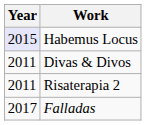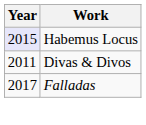 <table class="wikitable">
 <tr>
 <th>Year</th>
 <th>Work</th>
 </tr>
 <tr>
 <td style="background: lavender;">2015</td>
 <td>Habemus Locus</td>
 </tr>
 <tr>
 <td>2011</td>
 <td>Divas & Divos</td>
 </tr>
 <tr>
-<td>2011</td>
-<td>Risaterapia 2</td>
-</tr>
-<tr>
 <td>2017</td>
 <td><em>Falladas</em></td>
 </tr>
 </table>
